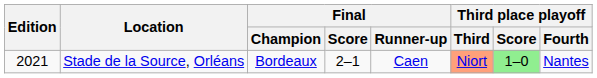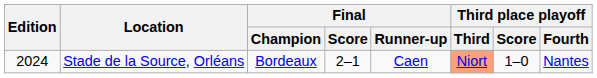 <table class="wikitable">
 <tr>
 <th rowspan="2">Edition</th>
 <th rowspan="2">Location</th>
 <th colspan="3">Final</th>
 <th colspan="3">Third place playoff</th>
 </tr>
 <tr>
 <th>Champion</th>
 <th>Score</th>
 <th>Runner-up</th>
 <th>Third</th>
 <th>Score</th>
 <th>Fourth</th>
 </tr>
 <tr>
-<td align="center">2021</td>
+<td align="center">2024</td>
 <td align="center"><a href='#'>Stade de la Source</a>, <a href='#'>Orléans</a></td>
 <td align="center"><a href='#'>Bordeaux</a></td>
 <td align="center">2–1</td>
 <td align="center"><a href='#'>Caen</a></td>
 <td align="center" style="background: lightsalmon;"><a href='#'>Niort</a></td>
-<td align="center" style="background: lightgreen;">1–0</td>
+<td align="center">1–0</td>
 <td align="center"><a href='#'>Nantes</a></td>
 </tr>
 </table>
